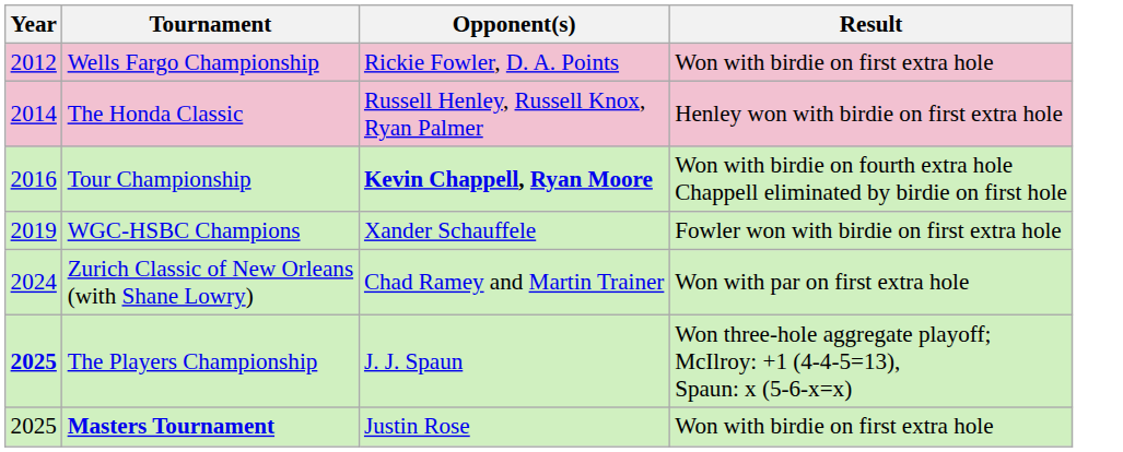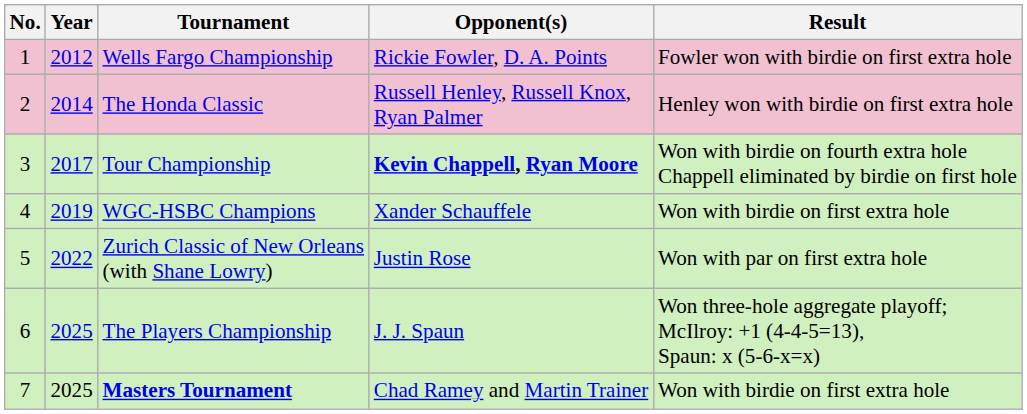 <table class="wikitable" style="font-size:95%;">
 <tr>
+<th>No.</th>
 <th>Year</th>
 <th>Tournament</th>
 <th>Opponent(s)</th>
 <th>Result</th>
 </tr>
 <tr style="background:#F2C1D1;">
+<td align=center>1</td>
 <td><a href='#'>2012</a></td>
 <td><a href='#'>Wells Fargo Championship</a></td>
 <td> <a href='#'>Rickie Fowler</a>,  <a href='#'>D. A. Points</a></td>
-<td>Won with birdie on first extra hole</td>
+<td>Fowler won with birdie on first extra hole</td>
 </tr>
 <tr style="background:#F2C1D1;">
+<td align=center>2</td>
 <td><a href='#'>2014</a></td>
 <td><a href='#'>The Honda Classic</a></td>
 <td> <a href='#'>Russell Henley</a>,  <a href='#'>Russell Knox</a>,<br> <a href='#'>Ryan Palmer</a></td>
 <td>Henley won with birdie on first extra hole</td>
 </tr>
 <tr style="background:#D0F0C0;">
-<td><a href='#'>2016</a></td>
+<td align=center>3</td>
+<td><a href='#'>2017</a></td>
 <td><a href='#'>Tour Championship</a></td>
 <td><strong> <a href='#'>Kevin Chappell</a>,  <a href='#'>Ryan Moore</a></strong></td>
 <td>Won with birdie on fourth extra hole<br>Chappell eliminated by birdie on first hole</td>
 </tr>
 <tr style="background:#D0F0C0;">
+<td align=center>4</td>
 <td><a href='#'>2019</a></td>
 <td><a href='#'>WGC-HSBC Champions</a></td>
 <td> <a href='#'>Xander Schauffele</a></td>
-<td>Fowler won with birdie on first extra hole</td>
+<td>Won with birdie on first extra hole</td>
 </tr>
 <tr style="background:#D0F0C0;">
-<td><a href='#'>2024</a></td>
+<td align=center>5</td>
+<td><a href='#'>2022</a></td>
 <td><a href='#'>Zurich Classic of New Orleans</a><br>(with  <a href='#'>Shane Lowry</a>)</td>
-<td> <a href='#'>Chad Ramey</a> and  <a href='#'>Martin Trainer</a></td>
+<td> <a href='#'>Justin Rose</a></td>
 <td>Won with par on first extra hole</td>
 </tr>
 <tr style="background:#D0F0C0;">
-<td><strong><a href='#'>2025</a></strong></td>
+<td align=center>6</td>
+<td><a href='#'>2025</a></td>
 <td><a href='#'>The Players Championship</a></td>
 <td> <a href='#'>J. J. Spaun</a></td>
 <td>Won three-hole aggregate playoff;<br>McIlroy: +1 (4-4-5=13),<br>Spaun: x (5-6-x=x)</td>
 </tr>
 <tr style="background:#D0F0C0;">
+<td align=center>7</td>
 <td>2025</td>
 <td><strong><a href='#'>Masters Tournament</a></strong></td>
-<td> <a href='#'>Justin Rose</a></td>
+<td> <a href='#'>Chad Ramey</a> and  <a href='#'>Martin Trainer</a></td>
 <td>Won with birdie on first extra hole</td>
 </tr>
 </table>
